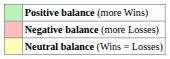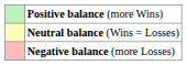 <table bgcolor="#f7f8ff" cellpadding="3" cellspacing="0" border="1" style="font-size: 95%; border: grey solid 1px; border-collapse: collapse;text-align:center;">
 <tr>
 <td style="background: #bbf3bb;" width="20"></td>
 <td bgcolor="#ffffff" align="left"><strong>Positive balance</strong> (more Wins)</td>
 </tr>
 <tr>
+<td style="background: #ffffbb;" width="20"></td>
+<td bgcolor="#ffffff" align="left"><strong>Neutral balance</strong> (Wins = Losses)</td>
+</tr>
+<tr>
 <td style="background: #ffbbbb;" width="20"></td>
 <td bgcolor="#ffffff" align="left"><strong>Negative balance</strong> (more Losses)</td>
 </tr>
-<tr>
-<td style="background: #ffffbb;" width="20"></td>
-<td bgcolor="#ffffff" align="left"><strong>Neutral balance</strong> (Wins = Losses)</td>
-</tr>
 </table>
